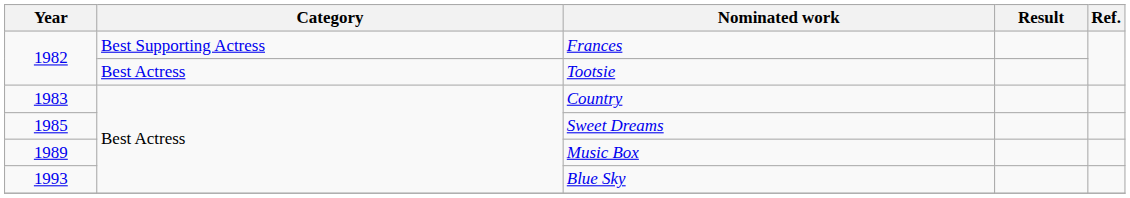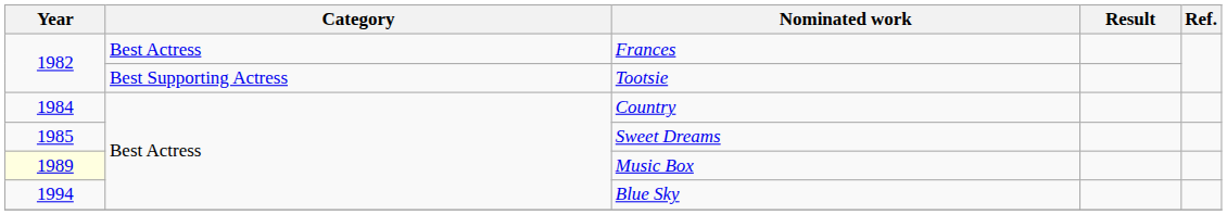 <table class=wikitable>
 <tr>
 <th scope="col" style="width:5em;">Year</th>
 <th scope="col" style="width:27em;">Category</th>
 <th scope="col" style="width:25em;">Nominated work</th>
 <th scope="col" style="width:5em;">Result</th>
 <th>Ref.</th>
 </tr>
 <tr>
 <td style="text-align:center;", rowspan=2><a href='#'>1982</a></td>
-<td><a href='#'>Best Supporting Actress</a></td>
+<td><a href='#'>Best Actress</a></td>
 <td><em><a href='#'>Frances</a></em></td>
 <td></td>
 <td rowspan=2, align=center></td>
 </tr>
 <tr>
-<td><a href='#'>Best Actress</a></td>
+<td><a href='#'>Best Supporting Actress</a></td>
 <td><em><a href='#'>Tootsie</a></em></td>
 <td></td>
 </tr>
 <tr>
-<td style="text-align:center;"><a href='#'>1983</a></td>
+<td style="text-align:center;"><a href='#'>1984</a></td>
 <td rowspan=4>Best Actress</td>
 <td><em><a href='#'>Country</a></em></td>
 <td></td>
 <td align=center></td>
 </tr>
 <tr>
 <td style="text-align:center;"><a href='#'>1985</a></td>
 <td><em><a href='#'>Sweet Dreams</a></em></td>
 <td></td>
 <td align=center></td>
 </tr>
 <tr>
-<td style="text-align:center;"><a href='#'>1989</a></td>
+<td style="background: lightyellow; text-align:center;"><a href='#'>1989</a></td>
 <td><em><a href='#'>Music Box</a></em></td>
 <td></td>
 <td align=center></td>
 </tr>
 <tr>
-<td style="text-align:center;"><a href='#'>1993</a></td>
+<td style="text-align:center;"><a href='#'>1994</a></td>
 <td><em><a href='#'>Blue Sky</a></em></td>
 <td></td>
 <td align=center></td>
 </tr>
 <tr>
 </tr>
 </table>
